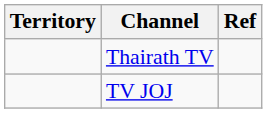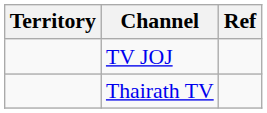 <table class="wikitable">
 <tr>
 <th>Territory</th>
 <th>Channel</th>
 <th>Ref</th>
 </tr>
 <tr>
 <td></td>
-<td><a href='#'>Thairath TV</a></td>
+<td><a href='#'>TV JOJ</a></td>
 <td></td>
 </tr>
 <tr>
 <td></td>
-<td><a href='#'>TV JOJ</a></td>
+<td><a href='#'>Thairath TV</a></td>
 <td></td>
 </tr>
 </table>
